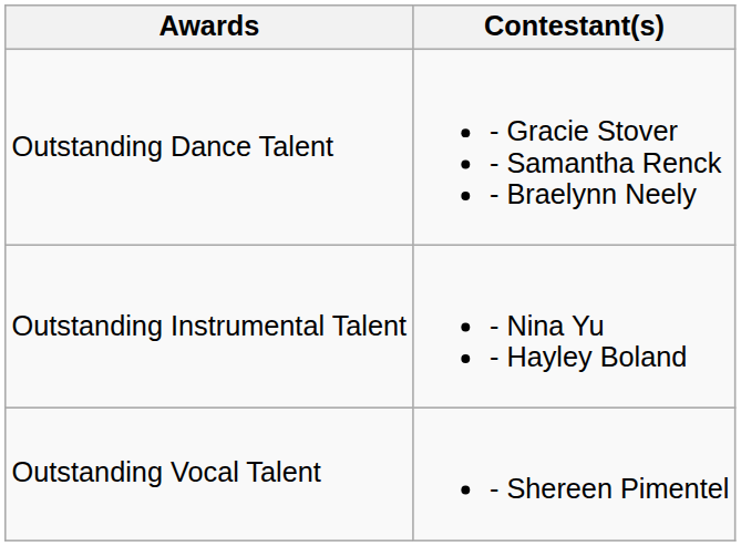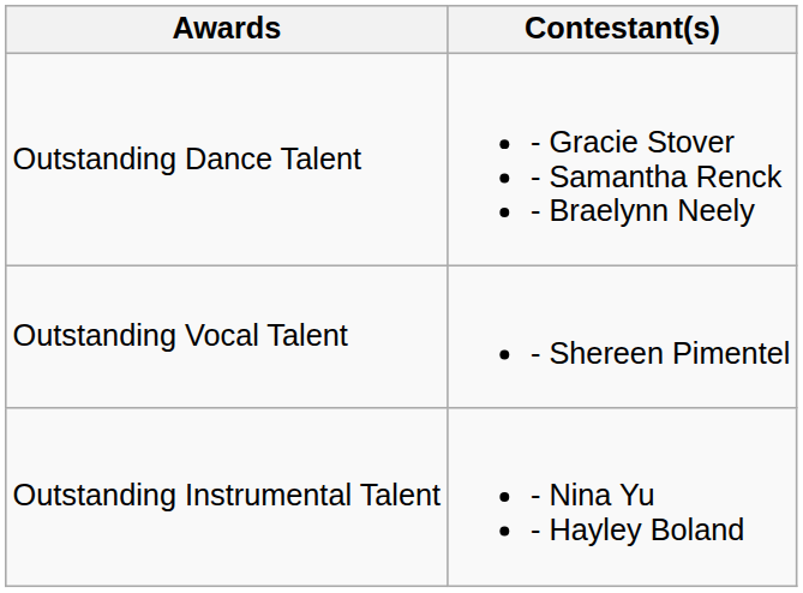 <table class="wikitable">
 <tr>
 <th>Awards</th>
 <th>Contestant(s)</th>
 </tr>
 <tr>
 <td>Outstanding Dance Talent</td>
 <td><br><ul><li> - Gracie Stover</li><li> - Samantha Renck</li><li> - Braelynn Neely</li></ul></td>
 </tr>
 <tr>
+<td>Outstanding Vocal Talent</td>
+<td><br><ul><li> - Shereen Pimentel</li></ul></td>
+</tr>
+<tr>
 <td>Outstanding Instrumental Talent</td>
 <td><br><ul><li> - Nina Yu</li><li> - Hayley Boland</li></ul></td>
 </tr>
-<tr>
-<td>Outstanding Vocal Talent</td>
-<td><br><ul><li> - Shereen Pimentel</li></ul></td>
-</tr>
 </table>
